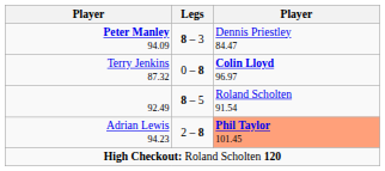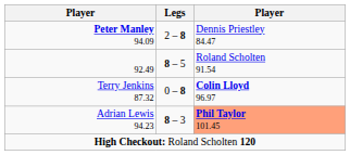 <table class=wikitable style="text-align|center">
 <tr>
 <th width=225>Player</th>
 <th width=50>Legs</th>
 <th width=225>Player</th>
 </tr>
 <tr align=left>
 <td align=right><strong><a href='#'>Peter Manley</a></strong>  <br> <small><span>94.09</span></small></td>
-<td align=center><strong>8</strong> – 3</td>
+<td align=center>2 – <strong>8</strong></td>
 <td> <a href='#'>Dennis Priestley</a> <br> <small><span>84.47</span></small></td>
+</tr>
+<tr align=left>
+<td align=right> <br> <small><span>92.49</span></small></td>
+<td align=center><strong>8</strong> – 5</td>
+<td> <a href='#'>Roland Scholten</a> <br> <small><span>91.54</span></small></td>
 </tr>
 <tr align=left>
 <td align=right><a href='#'>Terry Jenkins</a>  <br> <small><span>87.32</span></small></td>
 <td align=center>0 – <strong>8</strong></td>
 <td> <strong><a href='#'>Colin Lloyd</a></strong> <br> <small><span>96.97</span></small></td>
 </tr>
 <tr align=left>
-<td align=right> <br> <small><span>92.49</span></small></td>
-<td align=center><strong>8</strong> – 5</td>
-<td> <a href='#'>Roland Scholten</a> <br> <small><span>91.54</span></small></td>
-</tr>
-<tr align=left>
 <td align=right><a href='#'>Adrian Lewis</a>  <br> <small><span>94.23</span></small></td>
-<td align=center>2 – <strong>8</strong></td>
+<td align=center><strong>8</strong> – 3</td>
 <td style="background: lightsalmon;"> <strong><a href='#'>Phil Taylor</a></strong> <br> <small><span>101.45</span></small></td>
 </tr>
 <tr align=center>
 <td colspan="3"><strong>High Checkout:</strong> Roland Scholten <strong>120</strong></td>
 </tr>
 </table>
